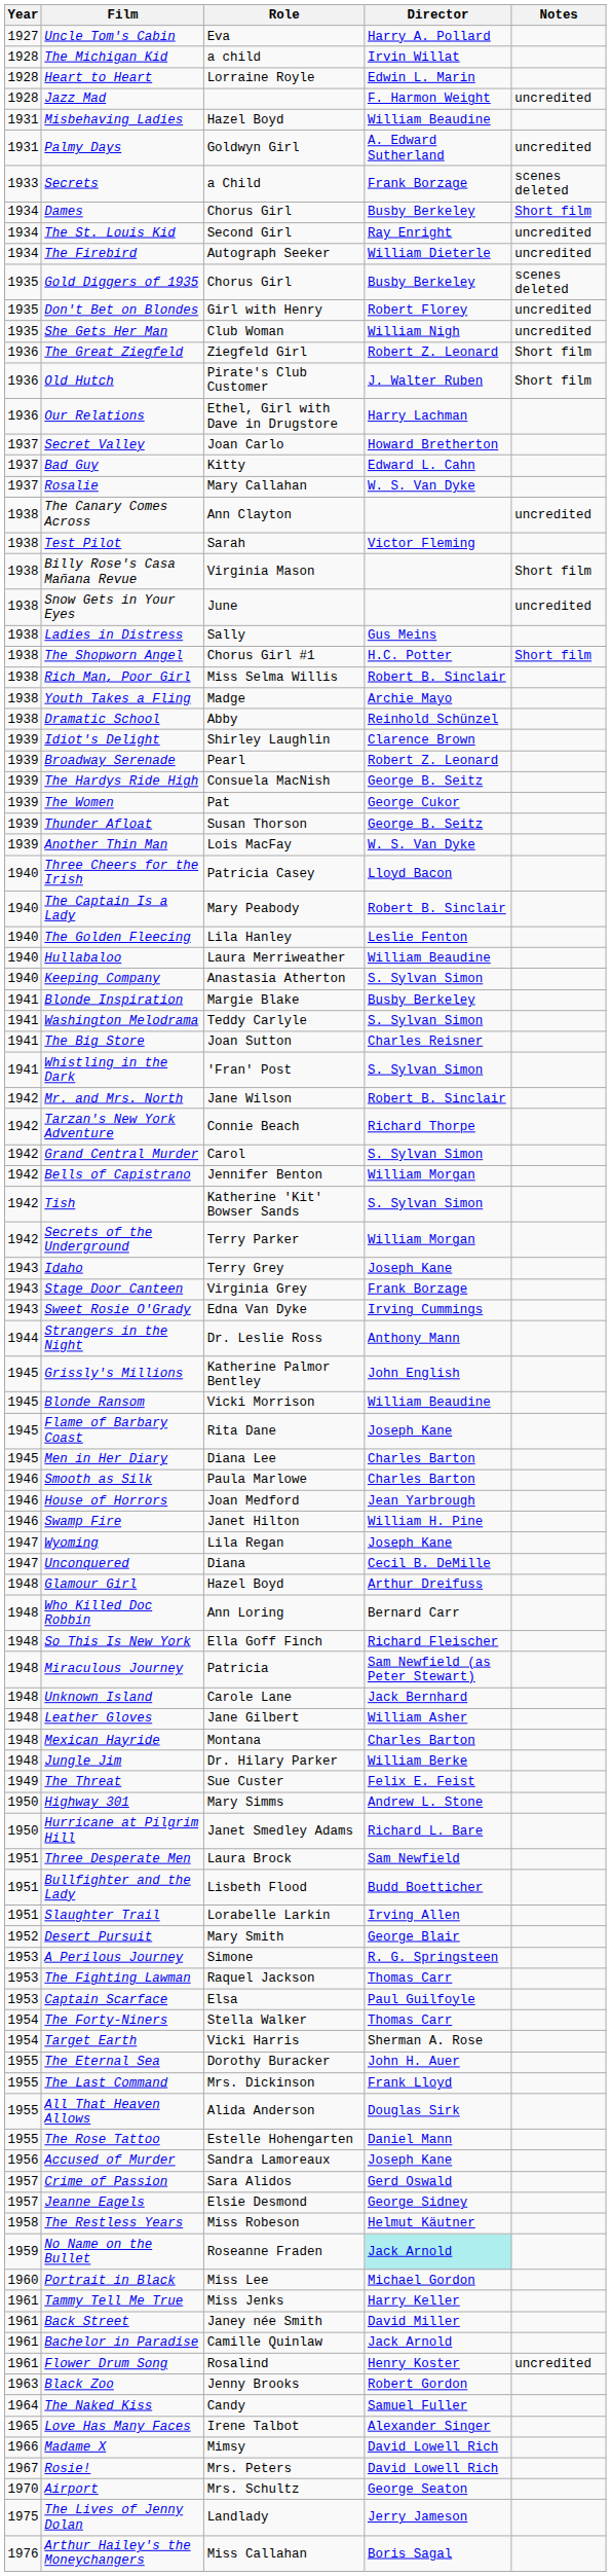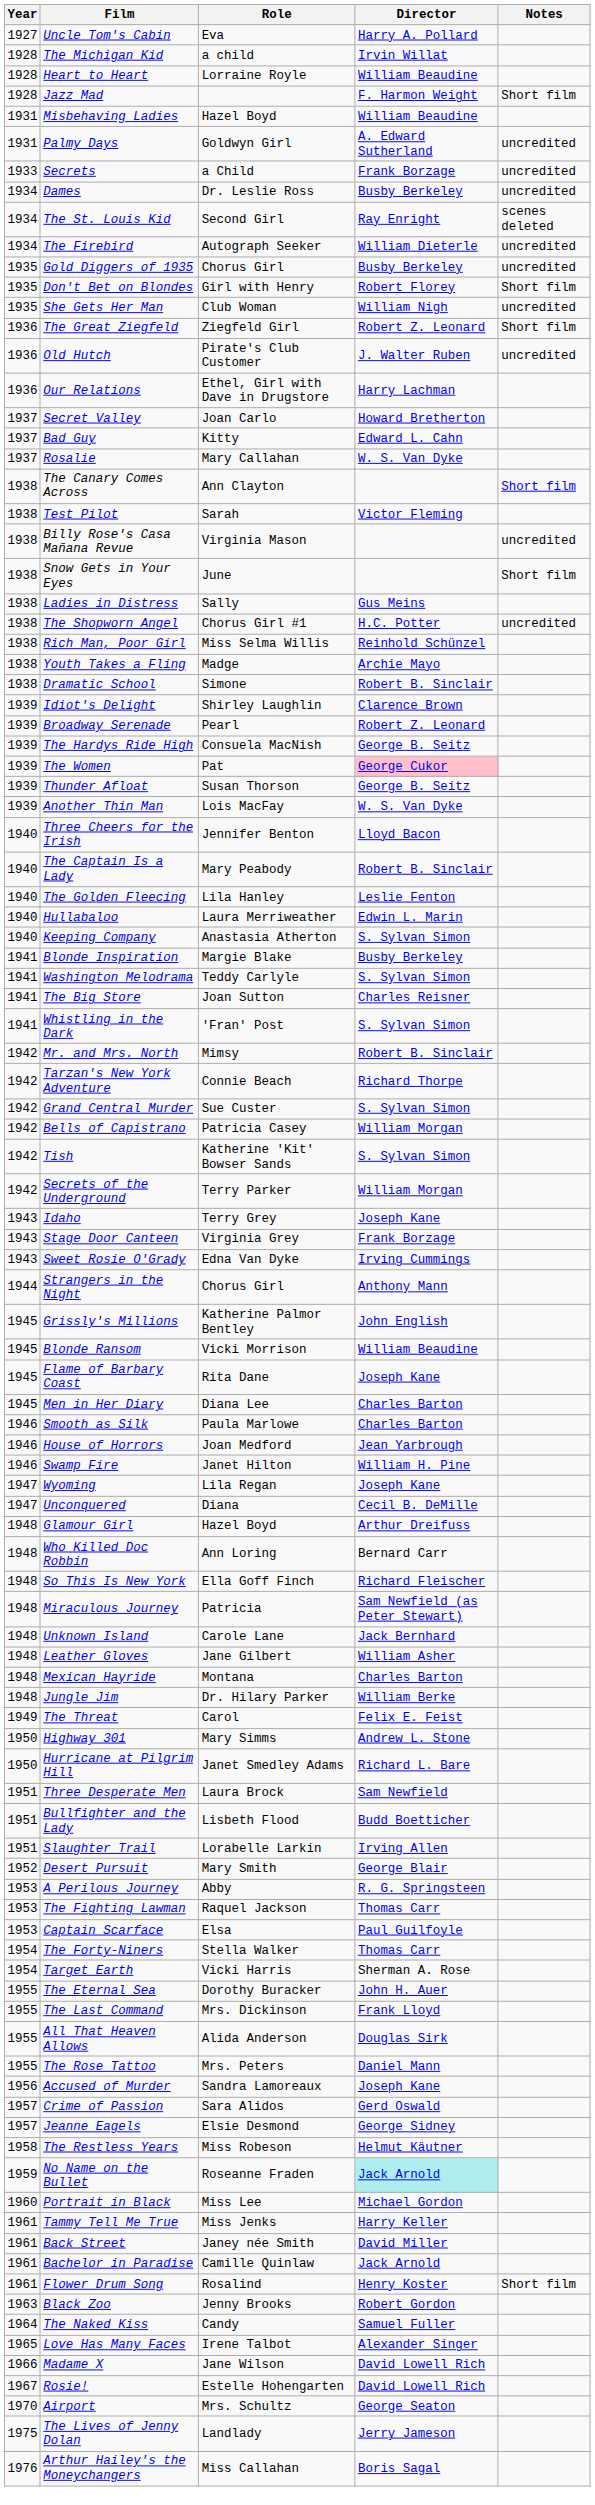 <table class="wikitable sortable">
 <tr>
 <th>Year</th>
 <th>Film</th>
 <th>Role</th>
 <th>Director</th>
 <th class="unsortable">Notes</th>
 </tr>
 <tr>
 <td>1927</td>
 <td><em><a href='#'>Uncle Tom's Cabin</a></em></td>
 <td>Eva</td>
 <td><a href='#'>Harry A. Pollard</a></td>
 <td></td>
 </tr>
 <tr>
 <td>1928</td>
 <td><em><a href='#'>The Michigan Kid</a></em></td>
 <td>a child</td>
 <td><a href='#'>Irvin Willat</a></td>
 <td></td>
 </tr>
 <tr>
 <td>1928</td>
 <td><em><a href='#'>Heart to Heart</a></em></td>
 <td>Lorraine Royle</td>
-<td><a href='#'>Edwin L. Marin</a></td>
+<td><a href='#'>William Beaudine</a></td>
 <td></td>
 </tr>
 <tr>
 <td>1928</td>
 <td><em><a href='#'>Jazz Mad</a></em></td>
 <td></td>
 <td><a href='#'>F. Harmon Weight</a></td>
-<td>uncredited</td>
+<td>Short film</td>
 </tr>
 <tr>
 <td>1931</td>
 <td><em><a href='#'>Misbehaving Ladies</a></em></td>
 <td>Hazel Boyd</td>
 <td><a href='#'>William Beaudine</a></td>
 <td></td>
 </tr>
 <tr>
 <td>1931</td>
 <td><em><a href='#'>Palmy Days</a></em></td>
 <td>Goldwyn Girl</td>
 <td><a href='#'>A. Edward Sutherland</a></td>
 <td>uncredited</td>
 </tr>
 <tr>
 <td>1933</td>
 <td><em><a href='#'>Secrets</a></em></td>
 <td>a Child</td>
 <td><a href='#'>Frank Borzage</a></td>
-<td>scenes deleted</td>
+<td>uncredited</td>
 </tr>
 <tr>
 <td>1934</td>
 <td><em><a href='#'>Dames</a></em></td>
-<td>Chorus Girl</td>
+<td>Dr. Leslie Ross</td>
 <td><a href='#'>Busby Berkeley</a></td>
-<td><a href='#'>Short film</a></td>
+<td>uncredited</td>
 </tr>
 <tr>
 <td>1934</td>
 <td><em><a href='#'>The St. Louis Kid</a></em></td>
 <td>Second Girl</td>
 <td><a href='#'>Ray Enright</a></td>
-<td>uncredited</td>
+<td>scenes deleted</td>
 </tr>
 <tr>
 <td>1934</td>
 <td><em><a href='#'>The Firebird</a></em></td>
 <td>Autograph Seeker</td>
 <td><a href='#'>William Dieterle</a></td>
 <td>uncredited</td>
 </tr>
 <tr>
 <td>1935</td>
 <td><em><a href='#'>Gold Diggers of 1935</a></em></td>
 <td>Chorus Girl</td>
 <td><a href='#'>Busby Berkeley</a></td>
-<td>scenes deleted</td>
+<td>uncredited</td>
 </tr>
 <tr>
 <td>1935</td>
 <td><em><a href='#'>Don't Bet on Blondes</a></em></td>
 <td>Girl with Henry</td>
 <td><a href='#'>Robert Florey</a></td>
-<td>uncredited</td>
+<td>Short film</td>
 </tr>
 <tr>
 <td>1935</td>
 <td><em><a href='#'>She Gets Her Man</a></em></td>
 <td>Club Woman</td>
 <td><a href='#'>William Nigh</a></td>
 <td>uncredited</td>
 </tr>
 <tr>
 <td>1936</td>
 <td><em><a href='#'>The Great Ziegfeld</a></em></td>
 <td>Ziegfeld Girl</td>
 <td><a href='#'>Robert Z. Leonard</a></td>
 <td>Short film</td>
 </tr>
 <tr>
 <td>1936</td>
 <td><em><a href='#'>Old Hutch</a></em></td>
 <td>Pirate's Club Customer</td>
 <td><a href='#'>J. Walter Ruben</a></td>
-<td>Short film</td>
+<td>uncredited</td>
 </tr>
 <tr>
 <td>1936</td>
 <td><em><a href='#'>Our Relations</a></em></td>
 <td>Ethel, Girl with Dave in Drugstore</td>
 <td><a href='#'>Harry Lachman</a></td>
 <td></td>
 </tr>
 <tr>
 <td>1937</td>
 <td><em><a href='#'>Secret Valley</a></em></td>
 <td>Joan Carlo</td>
 <td><a href='#'>Howard Bretherton</a></td>
 <td></td>
 </tr>
 <tr>
 <td>1937</td>
 <td><em><a href='#'>Bad Guy</a></em></td>
 <td>Kitty</td>
 <td><a href='#'>Edward L. Cahn</a></td>
 <td></td>
 </tr>
 <tr>
 <td>1937</td>
 <td><em><a href='#'>Rosalie</a></em></td>
 <td>Mary Callahan</td>
 <td><a href='#'>W. S. Van Dyke</a></td>
 <td></td>
 </tr>
 <tr>
 <td>1938</td>
 <td><em>The Canary Comes Across</em></td>
 <td>Ann Clayton</td>
 <td></td>
-<td>uncredited</td>
+<td><a href='#'>Short film</a></td>
 </tr>
 <tr>
 <td>1938</td>
 <td><em><a href='#'>Test Pilot</a></em></td>
 <td>Sarah</td>
 <td><a href='#'>Victor Fleming</a></td>
 <td></td>
 </tr>
 <tr>
 <td>1938</td>
 <td><em>Billy Rose's Casa Mañana Revue</em></td>
 <td>Virginia Mason</td>
 <td></td>
-<td>Short film</td>
+<td>uncredited</td>
 </tr>
 <tr>
 <td>1938</td>
 <td><em>Snow Gets in Your Eyes</em></td>
 <td>June</td>
 <td></td>
-<td>uncredited</td>
+<td>Short film</td>
 </tr>
 <tr>
 <td>1938</td>
 <td><em><a href='#'>Ladies in Distress</a></em></td>
 <td>Sally</td>
 <td><a href='#'>Gus Meins</a></td>
 <td></td>
 </tr>
 <tr>
 <td>1938</td>
 <td><em><a href='#'>The Shopworn Angel</a></em></td>
 <td>Chorus Girl #1</td>
 <td><a href='#'>H.C. Potter</a></td>
-<td><a href='#'>Short film</a></td>
+<td>uncredited</td>
 </tr>
 <tr>
 <td>1938</td>
 <td><em><a href='#'>Rich Man, Poor Girl</a></em></td>
 <td>Miss Selma Willis</td>
-<td><a href='#'>Robert B. Sinclair</a></td>
+<td><a href='#'>Reinhold Schünzel</a></td>
 <td></td>
 </tr>
 <tr>
 <td>1938</td>
 <td><em><a href='#'>Youth Takes a Fling</a></em></td>
 <td>Madge</td>
 <td><a href='#'>Archie Mayo</a></td>
 <td></td>
 </tr>
 <tr>
 <td>1938</td>
 <td><em><a href='#'>Dramatic School</a></em></td>
-<td>Abby</td>
-<td><a href='#'>Reinhold Schünzel</a></td>
+<td>Simone</td>
+<td><a href='#'>Robert B. Sinclair</a></td>
 <td></td>
 </tr>
 <tr>
 <td>1939</td>
 <td><em><a href='#'>Idiot's Delight</a></em></td>
 <td>Shirley Laughlin</td>
 <td><a href='#'>Clarence Brown</a></td>
 <td></td>
 </tr>
 <tr>
 <td>1939</td>
 <td><em><a href='#'>Broadway Serenade</a></em></td>
 <td>Pearl</td>
 <td><a href='#'>Robert Z. Leonard</a></td>
 <td></td>
 </tr>
 <tr>
 <td>1939</td>
 <td><em><a href='#'>The Hardys Ride High</a></em></td>
 <td>Consuela MacNish</td>
 <td><a href='#'>George B. Seitz</a></td>
 <td></td>
 </tr>
 <tr>
 <td>1939</td>
 <td><em><a href='#'>The Women</a></em></td>
 <td>Pat</td>
-<td><a href='#'>George Cukor</a></td>
+<td style="background: pink;"><a href='#'>George Cukor</a></td>
 <td></td>
 </tr>
 <tr>
 <td>1939</td>
 <td><em><a href='#'>Thunder Afloat</a></em></td>
 <td>Susan Thorson</td>
 <td><a href='#'>George B. Seitz</a></td>
 <td></td>
 </tr>
 <tr>
 <td>1939</td>
 <td><em><a href='#'>Another Thin Man</a></em></td>
 <td>Lois MacFay</td>
 <td><a href='#'>W. S. Van Dyke</a></td>
 <td></td>
 </tr>
 <tr>
 <td>1940</td>
 <td><em><a href='#'>Three Cheers for the Irish</a></em></td>
-<td>Patricia Casey</td>
+<td>Jennifer Benton</td>
 <td><a href='#'>Lloyd Bacon</a></td>
 <td></td>
 </tr>
 <tr>
 <td>1940</td>
 <td><em><a href='#'>The Captain Is a Lady</a></em></td>
 <td>Mary Peabody</td>
 <td><a href='#'>Robert B. Sinclair</a></td>
 <td></td>
 </tr>
 <tr>
 <td>1940</td>
 <td><em><a href='#'>The Golden Fleecing</a></em></td>
 <td>Lila Hanley</td>
 <td><a href='#'>Leslie Fenton</a></td>
 <td></td>
 </tr>
 <tr>
 <td>1940</td>
 <td><em><a href='#'>Hullabaloo</a></em></td>
 <td>Laura Merriweather</td>
-<td><a href='#'>William Beaudine</a></td>
+<td><a href='#'>Edwin L. Marin</a></td>
 <td></td>
 </tr>
 <tr>
 <td>1940</td>
 <td><em><a href='#'>Keeping Company</a></em></td>
 <td>Anastasia Atherton</td>
 <td><a href='#'>S. Sylvan Simon</a></td>
 <td></td>
 </tr>
 <tr>
 <td>1941</td>
 <td><em><a href='#'>Blonde Inspiration</a></em></td>
 <td>Margie Blake</td>
 <td><a href='#'>Busby Berkeley</a></td>
 <td></td>
 </tr>
 <tr>
 <td>1941</td>
 <td><em><a href='#'>Washington Melodrama</a></em></td>
 <td>Teddy Carlyle</td>
 <td><a href='#'>S. Sylvan Simon</a></td>
 <td></td>
 </tr>
 <tr>
 <td>1941</td>
 <td><em><a href='#'>The Big Store</a></em></td>
 <td>Joan Sutton</td>
 <td><a href='#'>Charles Reisner</a></td>
 <td></td>
 </tr>
 <tr>
 <td>1941</td>
 <td><em><a href='#'>Whistling in the Dark</a></em></td>
 <td>'Fran' Post</td>
 <td><a href='#'>S. Sylvan Simon</a></td>
 <td></td>
 </tr>
 <tr>
 <td>1942</td>
 <td><em><a href='#'>Mr. and Mrs. North</a></em></td>
-<td>Jane Wilson</td>
+<td>Mimsy</td>
 <td><a href='#'>Robert B. Sinclair</a></td>
 <td></td>
 </tr>
 <tr>
 <td>1942</td>
 <td><em><a href='#'>Tarzan's New York Adventure</a></em></td>
 <td>Connie Beach</td>
 <td><a href='#'>Richard Thorpe</a></td>
 <td></td>
 </tr>
 <tr>
 <td>1942</td>
 <td><em><a href='#'>Grand Central Murder</a></em></td>
-<td>Carol</td>
+<td>Sue Custer</td>
 <td><a href='#'>S. Sylvan Simon</a></td>
 <td></td>
 </tr>
 <tr>
 <td>1942</td>
 <td><em><a href='#'>Bells of Capistrano</a></em></td>
-<td>Jennifer Benton</td>
+<td>Patricia Casey</td>
 <td><a href='#'>William Morgan</a></td>
 <td></td>
 </tr>
 <tr>
 <td>1942</td>
 <td><em><a href='#'>Tish</a></em></td>
 <td>Katherine 'Kit' Bowser Sands</td>
 <td><a href='#'>S. Sylvan Simon</a></td>
 <td></td>
 </tr>
 <tr>
 <td>1942</td>
 <td><em><a href='#'>Secrets of the Underground</a></em></td>
 <td>Terry Parker</td>
 <td><a href='#'>William Morgan</a></td>
 <td></td>
 </tr>
 <tr>
 <td>1943</td>
 <td><em><a href='#'>Idaho</a></em></td>
 <td>Terry Grey</td>
 <td><a href='#'>Joseph Kane</a></td>
 <td></td>
 </tr>
 <tr>
 <td>1943</td>
 <td><em><a href='#'>Stage Door Canteen</a></em></td>
 <td>Virginia Grey</td>
 <td><a href='#'>Frank Borzage</a></td>
 <td></td>
 </tr>
 <tr>
 <td>1943</td>
 <td><em><a href='#'>Sweet Rosie O'Grady</a></em></td>
 <td>Edna Van Dyke</td>
 <td><a href='#'>Irving Cummings</a></td>
 <td></td>
 </tr>
 <tr>
 <td>1944</td>
 <td><em><a href='#'>Strangers in the Night</a></em></td>
-<td>Dr. Leslie Ross</td>
+<td>Chorus Girl</td>
 <td><a href='#'>Anthony Mann</a></td>
 <td></td>
 </tr>
 <tr>
 <td>1945</td>
 <td><em><a href='#'>Grissly's Millions</a></em></td>
 <td>Katherine Palmor Bentley</td>
 <td><a href='#'>John English</a></td>
 <td></td>
 </tr>
 <tr>
 <td>1945</td>
 <td><em><a href='#'>Blonde Ransom</a></em></td>
 <td>Vicki Morrison</td>
 <td><a href='#'>William Beaudine</a></td>
 <td></td>
 </tr>
 <tr>
 <td>1945</td>
 <td><em><a href='#'>Flame of Barbary Coast</a></em></td>
 <td>Rita Dane</td>
 <td><a href='#'>Joseph Kane</a></td>
 <td></td>
 </tr>
 <tr>
 <td>1945</td>
 <td><em><a href='#'>Men in Her Diary</a></em></td>
 <td>Diana Lee</td>
 <td><a href='#'>Charles Barton</a></td>
 <td></td>
 </tr>
 <tr>
 <td>1946</td>
 <td><em><a href='#'>Smooth as Silk</a></em></td>
 <td>Paula Marlowe</td>
 <td><a href='#'>Charles Barton</a></td>
 <td></td>
 </tr>
 <tr>
 <td>1946</td>
 <td><em><a href='#'>House of Horrors</a></em></td>
 <td>Joan Medford</td>
 <td><a href='#'>Jean Yarbrough</a></td>
 <td></td>
 </tr>
 <tr>
 <td>1946</td>
 <td><em><a href='#'>Swamp Fire</a></em></td>
 <td>Janet Hilton</td>
 <td><a href='#'>William H. Pine</a></td>
 <td></td>
 </tr>
 <tr>
 <td>1947</td>
 <td><em><a href='#'>Wyoming</a></em></td>
 <td>Lila Regan</td>
 <td><a href='#'>Joseph Kane</a></td>
 <td></td>
 </tr>
 <tr>
 <td>1947</td>
 <td><em><a href='#'>Unconquered</a></em></td>
 <td>Diana</td>
 <td><a href='#'>Cecil B. DeMille</a></td>
 <td></td>
 </tr>
 <tr>
 <td>1948</td>
 <td><em><a href='#'>Glamour Girl</a></em></td>
 <td>Hazel Boyd</td>
 <td><a href='#'>Arthur Dreifuss</a></td>
 <td></td>
 </tr>
 <tr>
 <td>1948</td>
 <td><em><a href='#'>Who Killed Doc Robbin</a></em></td>
 <td>Ann Loring</td>
 <td>Bernard Carr</td>
 <td></td>
 </tr>
 <tr>
 <td>1948</td>
 <td><em><a href='#'>So This Is New York</a></em></td>
 <td>Ella Goff Finch</td>
 <td><a href='#'>Richard Fleischer</a></td>
 <td></td>
 </tr>
 <tr>
 <td>1948</td>
 <td><em><a href='#'>Miraculous Journey</a></em></td>
 <td>Patricia</td>
 <td><a href='#'>Sam Newfield (as Peter Stewart)</a></td>
 <td></td>
 </tr>
 <tr>
 <td>1948</td>
 <td><em><a href='#'>Unknown Island</a></em></td>
 <td>Carole Lane</td>
 <td><a href='#'>Jack Bernhard</a></td>
 <td></td>
 </tr>
 <tr>
 <td>1948</td>
 <td><em><a href='#'>Leather Gloves</a></em></td>
 <td>Jane Gilbert</td>
 <td><a href='#'>William Asher</a></td>
 <td></td>
 </tr>
 <tr>
 <td>1948</td>
 <td><em><a href='#'>Mexican Hayride</a></em></td>
 <td>Montana</td>
 <td><a href='#'>Charles Barton</a></td>
 <td></td>
 </tr>
 <tr>
 <td>1948</td>
 <td><em><a href='#'>Jungle Jim</a></em></td>
 <td>Dr. Hilary Parker</td>
 <td><a href='#'>William Berke</a></td>
 <td></td>
 </tr>
 <tr>
 <td>1949</td>
 <td><em><a href='#'>The Threat</a></em></td>
-<td>Sue Custer</td>
+<td>Carol</td>
 <td><a href='#'>Felix E. Feist</a></td>
 <td></td>
 </tr>
 <tr>
 <td>1950</td>
 <td><em><a href='#'>Highway 301</a></em></td>
 <td>Mary Simms</td>
 <td><a href='#'>Andrew L. Stone</a></td>
 <td></td>
 </tr>
 <tr>
 <td>1950</td>
 <td><em><a href='#'>Hurricane at Pilgrim Hill</a></em></td>
 <td>Janet Smedley Adams</td>
 <td><a href='#'>Richard L. Bare</a></td>
 <td></td>
 </tr>
 <tr>
 <td>1951</td>
 <td><em><a href='#'>Three Desperate Men</a></em></td>
 <td>Laura Brock</td>
 <td><a href='#'>Sam Newfield</a></td>
 <td></td>
 </tr>
 <tr>
 <td>1951</td>
 <td><em><a href='#'>Bullfighter and the Lady</a></em></td>
 <td>Lisbeth Flood</td>
 <td><a href='#'>Budd Boetticher</a></td>
 <td></td>
 </tr>
 <tr>
 <td>1951</td>
 <td><em><a href='#'>Slaughter Trail</a></em></td>
 <td>Lorabelle Larkin</td>
 <td><a href='#'>Irving Allen</a></td>
 <td></td>
 </tr>
 <tr>
 <td>1952</td>
 <td><em><a href='#'>Desert Pursuit</a></em></td>
 <td>Mary Smith</td>
 <td><a href='#'>George Blair</a></td>
 <td></td>
 </tr>
 <tr>
 <td>1953</td>
 <td><em><a href='#'>A Perilous Journey</a></em></td>
-<td>Simone</td>
+<td>Abby</td>
 <td><a href='#'>R. G. Springsteen</a></td>
 <td></td>
 </tr>
 <tr>
 <td>1953</td>
 <td><em><a href='#'>The Fighting Lawman</a></em></td>
 <td>Raquel Jackson</td>
 <td><a href='#'>Thomas Carr</a></td>
 <td></td>
 </tr>
 <tr>
 <td>1953</td>
 <td><em><a href='#'>Captain Scarface</a></em></td>
 <td>Elsa</td>
 <td><a href='#'>Paul Guilfoyle</a></td>
 <td></td>
 </tr>
 <tr>
 <td>1954</td>
 <td><em><a href='#'>The Forty-Niners</a></em></td>
 <td>Stella Walker</td>
 <td><a href='#'>Thomas Carr</a></td>
 <td></td>
 </tr>
 <tr>
 <td>1954</td>
 <td><em><a href='#'>Target Earth</a></em></td>
 <td>Vicki Harris</td>
 <td>Sherman A. Rose</td>
 <td></td>
 </tr>
 <tr>
 <td>1955</td>
 <td><em><a href='#'>The Eternal Sea</a></em></td>
 <td>Dorothy Buracker</td>
 <td><a href='#'>John H. Auer</a></td>
 <td></td>
 </tr>
 <tr>
 <td>1955</td>
 <td><em><a href='#'>The Last Command</a></em></td>
 <td>Mrs. Dickinson</td>
 <td><a href='#'>Frank Lloyd</a></td>
 <td></td>
 </tr>
 <tr>
 <td>1955</td>
 <td><em><a href='#'>All That Heaven Allows</a></em></td>
 <td>Alida Anderson</td>
 <td><a href='#'>Douglas Sirk</a></td>
 <td></td>
 </tr>
 <tr>
 <td>1955</td>
 <td><em><a href='#'>The Rose Tattoo</a></em></td>
-<td>Estelle Hohengarten</td>
+<td>Mrs. Peters</td>
 <td><a href='#'>Daniel Mann</a></td>
 <td></td>
 </tr>
 <tr>
 <td>1956</td>
 <td><em><a href='#'>Accused of Murder</a></em></td>
 <td>Sandra Lamoreaux</td>
 <td><a href='#'>Joseph Kane</a></td>
 <td></td>
 </tr>
 <tr>
 <td>1957</td>
 <td><em><a href='#'>Crime of Passion</a></em></td>
 <td>Sara Alidos</td>
 <td><a href='#'>Gerd Oswald</a></td>
 <td></td>
 </tr>
 <tr>
 <td>1957</td>
 <td><em><a href='#'>Jeanne Eagels</a></em></td>
 <td>Elsie Desmond</td>
 <td><a href='#'>George Sidney</a></td>
 <td></td>
 </tr>
 <tr>
 <td>1958</td>
 <td><em><a href='#'>The Restless Years</a></em></td>
 <td>Miss Robeson</td>
 <td><a href='#'>Helmut Käutner</a></td>
 <td></td>
 </tr>
 <tr>
 <td>1959</td>
 <td><em><a href='#'>No Name on the Bullet</a></em></td>
 <td>Roseanne Fraden</td>
 <td style="background: paleturquoise;"><a href='#'>Jack Arnold</a></td>
 <td></td>
 </tr>
 <tr>
 <td>1960</td>
 <td><em><a href='#'>Portrait in Black</a></em></td>
 <td>Miss Lee</td>
 <td><a href='#'>Michael Gordon</a></td>
 <td></td>
 </tr>
 <tr>
 <td>1961</td>
 <td><em><a href='#'>Tammy Tell Me True</a></em></td>
 <td>Miss Jenks</td>
 <td><a href='#'>Harry Keller</a></td>
 <td></td>
 </tr>
 <tr>
 <td>1961</td>
 <td><em><a href='#'>Back Street</a></em></td>
 <td>Janey née Smith</td>
 <td><a href='#'>David Miller</a></td>
 <td></td>
 </tr>
 <tr>
 <td>1961</td>
 <td><em><a href='#'>Bachelor in Paradise</a></em></td>
 <td>Camille Quinlaw</td>
 <td><a href='#'>Jack Arnold</a></td>
 <td></td>
 </tr>
 <tr>
 <td>1961</td>
 <td><em><a href='#'>Flower Drum Song</a></em></td>
 <td>Rosalind</td>
 <td><a href='#'>Henry Koster</a></td>
-<td>uncredited</td>
+<td>Short film</td>
 </tr>
 <tr>
 <td>1963</td>
 <td><em><a href='#'>Black Zoo</a></em></td>
 <td>Jenny Brooks</td>
 <td><a href='#'>Robert Gordon</a></td>
 <td></td>
 </tr>
 <tr>
 <td>1964</td>
 <td><em><a href='#'>The Naked Kiss</a></em></td>
 <td>Candy</td>
 <td><a href='#'>Samuel Fuller</a></td>
 <td></td>
 </tr>
 <tr>
 <td>1965</td>
 <td><em><a href='#'>Love Has Many Faces</a></em></td>
 <td>Irene Talbot</td>
 <td><a href='#'>Alexander Singer</a></td>
 <td></td>
 </tr>
 <tr>
 <td>1966</td>
 <td><em><a href='#'>Madame X</a></em></td>
-<td>Mimsy</td>
+<td>Jane Wilson</td>
 <td><a href='#'>David Lowell Rich</a></td>
 <td></td>
 </tr>
 <tr>
 <td>1967</td>
 <td><em><a href='#'>Rosie!</a></em></td>
-<td>Mrs. Peters</td>
+<td>Estelle Hohengarten</td>
 <td><a href='#'>David Lowell Rich</a></td>
 <td></td>
 </tr>
 <tr>
 <td>1970</td>
 <td><em><a href='#'>Airport</a></em></td>
 <td>Mrs. Schultz</td>
 <td><a href='#'>George Seaton</a></td>
 <td></td>
 </tr>
 <tr>
 <td>1975</td>
 <td><em><a href='#'>The Lives of Jenny Dolan</a></em></td>
 <td>Landlady</td>
 <td><a href='#'>Jerry Jameson</a></td>
 <td></td>
 </tr>
 <tr>
 <td>1976</td>
 <td><em><a href='#'>Arthur Hailey's the Moneychangers</a></em></td>
 <td>Miss Callahan</td>
 <td><a href='#'>Boris Sagal</a></td>
 <td></td>
 </tr>
 </table>
